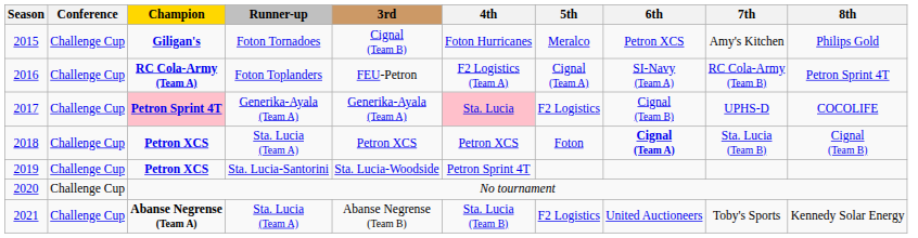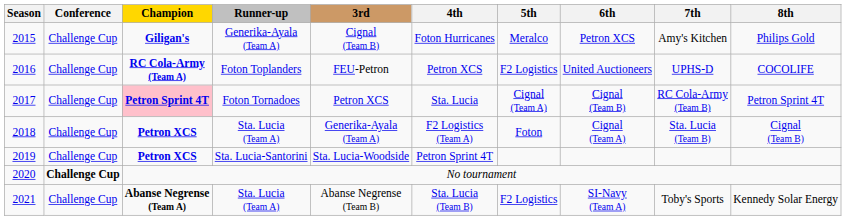 <table class="wikitable">
 <tr>
 <th>Season</th>
 <th>Conference</th>
 <th style="background:gold;">Champion</th>
 <th style="background:silver;">Runner-up</th>
 <th style="background:#CC9966;">3rd</th>
 <th>4th</th>
 <th>5th</th>
 <th>6th</th>
 <th>7th</th>
 <th>8th</th>
 </tr>
 <tr align=center>
 <td><a href='#'>2015</a></td>
 <td><a href='#'>Challenge Cup</a></td>
 <td><strong><a href='#'>Giligan's</a></strong></td>
-<td><a href='#'>Foton Tornadoes</a></td>
+<td><a href='#'>Generika-Ayala<br><small>(Team A)</small></a></td>
 <td><a href='#'>Cignal <br><small>(Team B)</small></a></td>
 <td><a href='#'>Foton Hurricanes</a></td>
 <td><a href='#'>Meralco</a></td>
 <td><a href='#'>Petron XCS</a></td>
 <td>Amy's Kitchen</td>
 <td><a href='#'>Philips Gold</a></td>
 </tr>
 <tr align=center>
 <td><a href='#'>2016</a></td>
 <td><a href='#'>Challenge Cup</a></td>
 <td><strong><a href='#'>RC Cola-Army<br><small>(Team A)</small></a></strong></td>
 <td><a href='#'>Foton Toplanders</a></td>
 <td><a href='#'>FEU</a>-Petron</td>
-<td><a href='#'>F2 Logistics<br><small>(Team A)</small></a></td>
-<td><a href='#'>Cignal<br><small>(Team A)</small></a></td>
-<td><a href='#'>SI-Navy<br><small>(Team A)</small></a></td>
-<td><a href='#'>RC Cola-Army<br><small>(Team B)</small></a></td>
-<td><a href='#'>Petron Sprint 4T</a></td>
+<td><a href='#'>Petron XCS</a></td>
+<td><a href='#'>F2 Logistics</a></td>
+<td><a href='#'>United Auctioneers</a></td>
+<td><a href='#'>UPHS-D</a></td>
+<td><a href='#'>COCOLIFE</a></td>
 </tr>
 <tr align=center>
 <td><a href='#'>2017</a></td>
 <td><a href='#'>Challenge Cup</a></td>
 <td style="background: pink;"><strong><a href='#'>Petron Sprint 4T</a></strong></td>
-<td><a href='#'>Generika-Ayala<br><small>(Team A)</small></a></td>
-<td><a href='#'>Generika-Ayala<br><small>(Team A)</small></a></td>
-<td style="background: pink;"><a href='#'>Sta. Lucia</a></td>
-<td><a href='#'>F2 Logistics</a></td>
+<td><a href='#'>Foton Tornadoes</a></td>
+<td><a href='#'>Petron XCS</a></td>
+<td><a href='#'>Sta. Lucia</a></td>
+<td><a href='#'>Cignal<br><small>(Team A)</small></a></td>
 <td><a href='#'>Cignal<br><small>(Team B)</small></a></td>
-<td><a href='#'>UPHS-D</a></td>
-<td><a href='#'>COCOLIFE</a></td>
+<td><a href='#'>RC Cola-Army<br><small>(Team B)</small></a></td>
+<td><a href='#'>Petron Sprint 4T</a></td>
 </tr>
 <tr align=center>
 <td><a href='#'>2018</a></td>
 <td><a href='#'>Challenge Cup</a></td>
 <td><strong><a href='#'>Petron XCS</a></strong></td>
 <td><a href='#'>Sta. Lucia<br><small>(Team A)</small></a></td>
-<td><a href='#'>Petron XCS</a></td>
-<td><a href='#'>Petron XCS</a></td>
+<td><a href='#'>Generika-Ayala<br><small>(Team A)</small></a></td>
+<td><a href='#'>F2 Logistics<br><small>(Team A)</small></a></td>
 <td><a href='#'>Foton</a></td>
-<td><strong><a href='#'>Cignal<br><small>(Team A)</small></a></strong></td>
+<td><a href='#'>Cignal<br><small>(Team A)</small></a></td>
 <td><a href='#'>Sta. Lucia<br><small>(Team B)</small></a></td>
 <td><a href='#'>Cignal<br><small>(Team B)</small></a></td>
 </tr>
 <tr align=center>
 <td><a href='#'>2019</a></td>
 <td><a href='#'>Challenge Cup</a></td>
 <td><strong><a href='#'>Petron XCS</a></strong></td>
 <td><a href='#'>Sta. Lucia-Santorini</a></td>
 <td><a href='#'>Sta. Lucia-Woodside</a></td>
 <td><a href='#'>Petron Sprint 4T</a></td>
 <td></td>
 <td></td>
 <td></td>
 <td></td>
 </tr>
 <tr align=center>
 <td><a href='#'>2020</a></td>
-<td>Challenge Cup</td>
+<td><strong>Challenge Cup</strong></td>
 <td colspan="8"><em>No tournament</em></td>
 </tr>
 <tr align=center>
 <td><a href='#'>2021</a></td>
 <td><a href='#'>Challenge Cup</a></td>
 <td><strong>Abanse Negrense<br><small>(Team A)</small></strong></td>
 <td><a href='#'>Sta. Lucia<br><small>(Team A)</small></a></td>
 <td>Abanse Negrense<br><small>(Team B)</small></td>
 <td><a href='#'>Sta. Lucia<br><small>(Team B)</small></a></td>
 <td><a href='#'>F2 Logistics</a></td>
-<td><a href='#'>United Auctioneers</a></td>
+<td><a href='#'>SI-Navy<br><small>(Team A)</small></a></td>
 <td>Toby's Sports</td>
 <td>Kennedy Solar Energy</td>
 </tr>
 </table>
